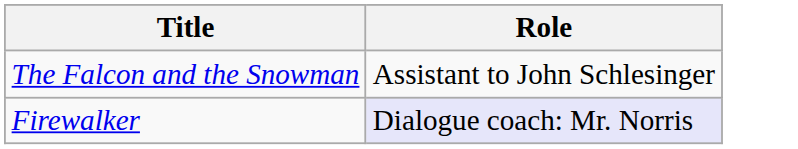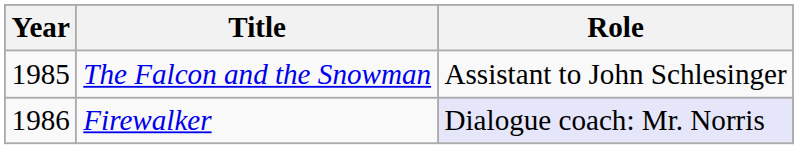 <table class="wikitable sortable">
 <tr>
+<th>Year</th>
 <th>Title</th>
 <th>Role</th>
 </tr>
 <tr>
+<td>1985</td>
 <td><em><a href='#'>The Falcon and the Snowman</a></em></td>
 <td>Assistant to John Schlesinger</td>
 </tr>
 <tr>
+<td>1986</td>
 <td><em><a href='#'>Firewalker</a></em></td>
 <td style="background: lavender;">Dialogue coach: Mr. Norris</td>
 </tr>
 </table>
